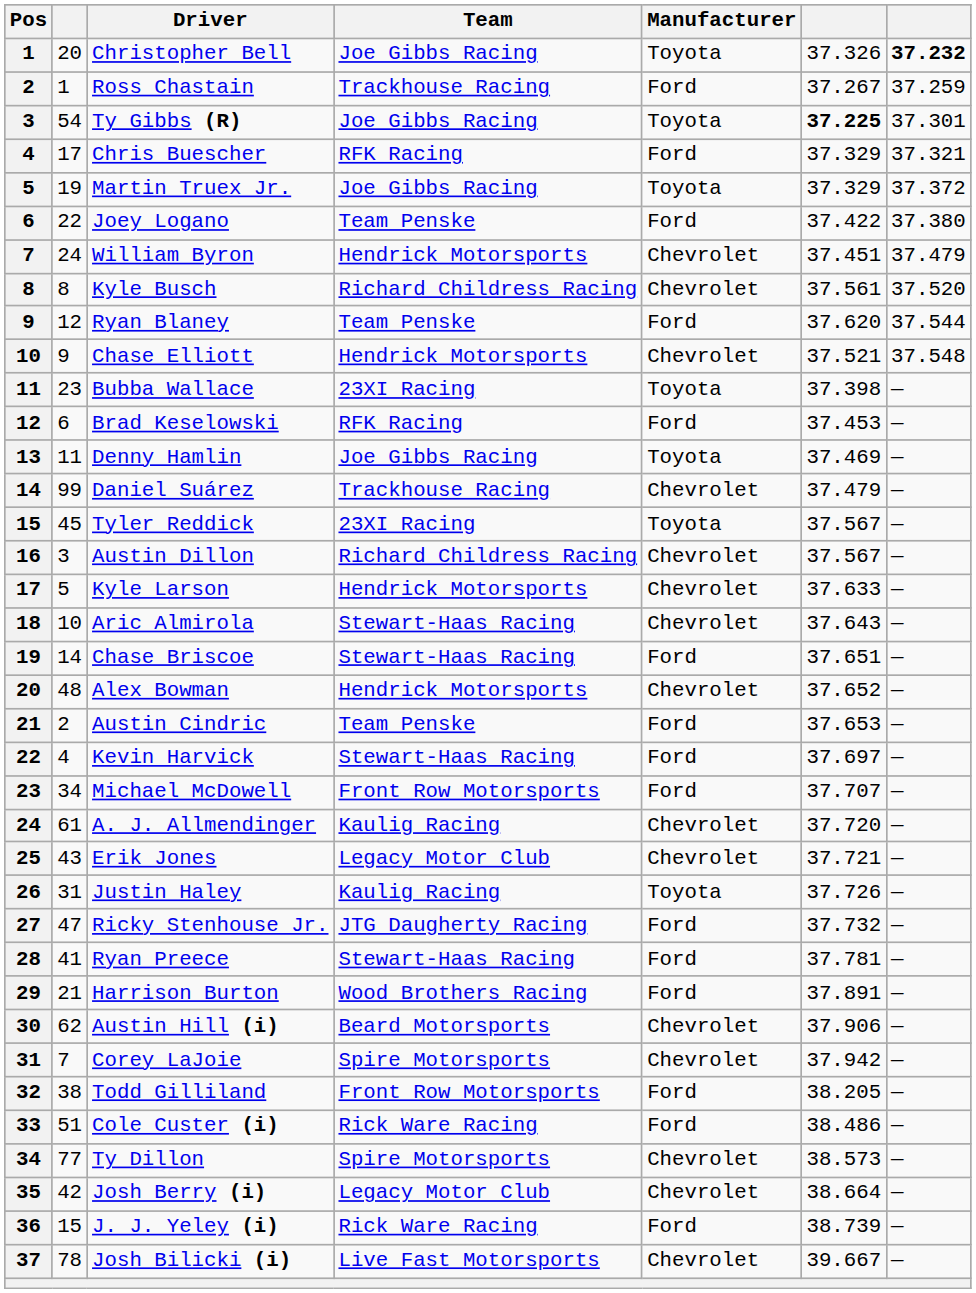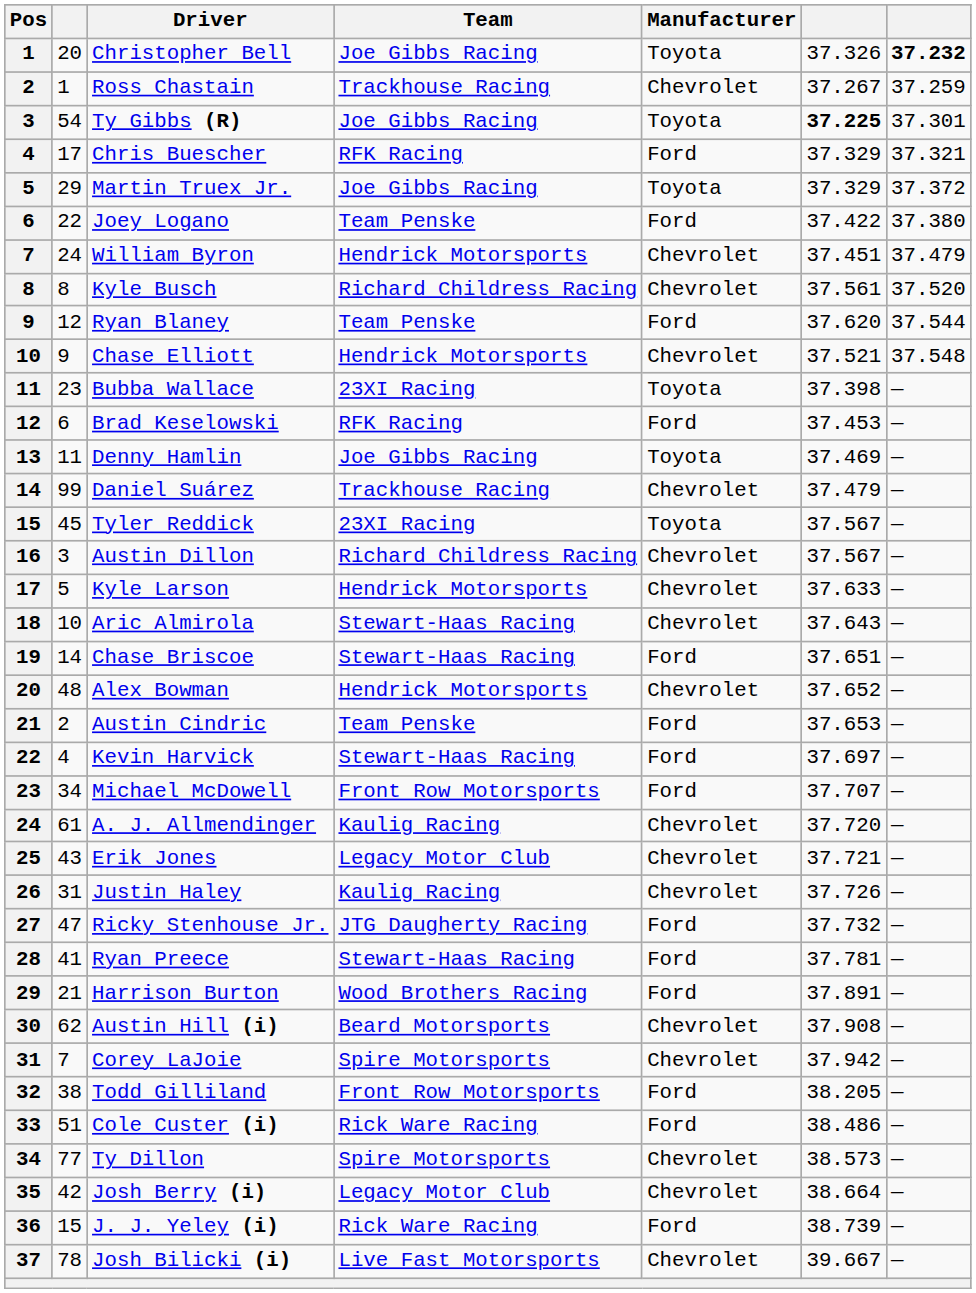 <table class="wikitable" style="font-size:95%">
 <tr>
 <th>Pos</th>
 <th></th>
 <th>Driver</th>
 <th>Team</th>
 <th>Manufacturer</th>
 <th></th>
 <th></th>
 </tr>
 <tr>
 <th>1</th>
 <td>20</td>
 <td><a href='#'>Christopher Bell</a></td>
 <td><a href='#'>Joe Gibbs Racing</a></td>
 <td>Toyota</td>
 <td>37.326</td>
 <td><strong>37.232</strong></td>
 </tr>
 <tr>
 <th>2</th>
 <td>1</td>
 <td><a href='#'>Ross Chastain</a></td>
 <td><a href='#'>Trackhouse Racing</a></td>
-<td>Ford</td>
+<td>Chevrolet</td>
 <td>37.267</td>
 <td>37.259</td>
 </tr>
 <tr>
 <th>3</th>
 <td>54</td>
 <td><a href='#'>Ty Gibbs</a> <strong>(R)</strong></td>
 <td><a href='#'>Joe Gibbs Racing</a></td>
 <td>Toyota</td>
 <td><strong>37.225</strong></td>
 <td>37.301</td>
 </tr>
 <tr>
 <th>4</th>
 <td>17</td>
 <td><a href='#'>Chris Buescher</a></td>
 <td><a href='#'>RFK Racing</a></td>
 <td>Ford</td>
 <td>37.329</td>
 <td>37.321</td>
 </tr>
 <tr>
 <th>5</th>
-<td>19</td>
+<td>29</td>
 <td><a href='#'>Martin Truex Jr.</a></td>
 <td><a href='#'>Joe Gibbs Racing</a></td>
 <td>Toyota</td>
 <td>37.329</td>
 <td>37.372</td>
 </tr>
 <tr>
 <th>6</th>
 <td>22</td>
 <td><a href='#'>Joey Logano</a></td>
 <td><a href='#'>Team Penske</a></td>
 <td>Ford</td>
 <td>37.422</td>
 <td>37.380</td>
 </tr>
 <tr>
 <th>7</th>
 <td>24</td>
 <td><a href='#'>William Byron</a></td>
 <td><a href='#'>Hendrick Motorsports</a></td>
 <td>Chevrolet</td>
 <td>37.451</td>
 <td>37.479</td>
 </tr>
 <tr>
 <th>8</th>
 <td>8</td>
 <td><a href='#'>Kyle Busch</a></td>
 <td><a href='#'>Richard Childress Racing</a></td>
 <td>Chevrolet</td>
 <td>37.561</td>
 <td>37.520</td>
 </tr>
 <tr>
 <th>9</th>
 <td>12</td>
 <td><a href='#'>Ryan Blaney</a></td>
 <td><a href='#'>Team Penske</a></td>
 <td>Ford</td>
 <td>37.620</td>
 <td>37.544</td>
 </tr>
 <tr>
 <th>10</th>
 <td>9</td>
 <td><a href='#'>Chase Elliott</a></td>
 <td><a href='#'>Hendrick Motorsports</a></td>
 <td>Chevrolet</td>
 <td>37.521</td>
 <td>37.548</td>
 </tr>
 <tr>
 <th>11</th>
 <td>23</td>
 <td><a href='#'>Bubba Wallace</a></td>
 <td><a href='#'>23XI Racing</a></td>
 <td>Toyota</td>
 <td>37.398</td>
 <td>—</td>
 </tr>
 <tr>
 <th>12</th>
 <td>6</td>
 <td><a href='#'>Brad Keselowski</a></td>
 <td><a href='#'>RFK Racing</a></td>
 <td>Ford</td>
 <td>37.453</td>
 <td>—</td>
 </tr>
 <tr>
 <th>13</th>
 <td>11</td>
 <td><a href='#'>Denny Hamlin</a></td>
 <td><a href='#'>Joe Gibbs Racing</a></td>
 <td>Toyota</td>
 <td>37.469</td>
 <td>—</td>
 </tr>
 <tr>
 <th>14</th>
 <td>99</td>
 <td><a href='#'>Daniel Suárez</a></td>
 <td><a href='#'>Trackhouse Racing</a></td>
 <td>Chevrolet</td>
 <td>37.479</td>
 <td>—</td>
 </tr>
 <tr>
 <th>15</th>
 <td>45</td>
 <td><a href='#'>Tyler Reddick</a></td>
 <td><a href='#'>23XI Racing</a></td>
 <td>Toyota</td>
 <td>37.567</td>
 <td>—</td>
 </tr>
 <tr>
 <th>16</th>
 <td>3</td>
 <td><a href='#'>Austin Dillon</a></td>
 <td><a href='#'>Richard Childress Racing</a></td>
 <td>Chevrolet</td>
 <td>37.567</td>
 <td>—</td>
 </tr>
 <tr>
 <th>17</th>
 <td>5</td>
 <td><a href='#'>Kyle Larson</a></td>
 <td><a href='#'>Hendrick Motorsports</a></td>
 <td>Chevrolet</td>
 <td>37.633</td>
 <td>—</td>
 </tr>
 <tr>
 <th>18</th>
 <td>10</td>
 <td><a href='#'>Aric Almirola</a></td>
 <td><a href='#'>Stewart-Haas Racing</a></td>
 <td>Chevrolet</td>
 <td>37.643</td>
 <td>—</td>
 </tr>
 <tr>
 <th>19</th>
 <td>14</td>
 <td><a href='#'>Chase Briscoe</a></td>
 <td><a href='#'>Stewart-Haas Racing</a></td>
 <td>Ford</td>
 <td>37.651</td>
 <td>—</td>
 </tr>
 <tr>
 <th>20</th>
 <td>48</td>
 <td><a href='#'>Alex Bowman</a></td>
 <td><a href='#'>Hendrick Motorsports</a></td>
 <td>Chevrolet</td>
 <td>37.652</td>
 <td>—</td>
 </tr>
 <tr>
 <th>21</th>
 <td>2</td>
 <td><a href='#'>Austin Cindric</a></td>
 <td><a href='#'>Team Penske</a></td>
 <td>Ford</td>
 <td>37.653</td>
 <td>—</td>
 </tr>
 <tr>
 <th>22</th>
 <td>4</td>
 <td><a href='#'>Kevin Harvick</a></td>
 <td><a href='#'>Stewart-Haas Racing</a></td>
 <td>Ford</td>
 <td>37.697</td>
 <td>—</td>
 </tr>
 <tr>
 <th>23</th>
 <td>34</td>
 <td><a href='#'>Michael McDowell</a></td>
 <td><a href='#'>Front Row Motorsports</a></td>
 <td>Ford</td>
 <td>37.707</td>
 <td>—</td>
 </tr>
 <tr>
 <th>24</th>
 <td>61</td>
 <td><a href='#'>A. J. Allmendinger</a></td>
 <td><a href='#'>Kaulig Racing</a></td>
 <td>Chevrolet</td>
 <td>37.720</td>
 <td>—</td>
 </tr>
 <tr>
 <th>25</th>
 <td>43</td>
 <td><a href='#'>Erik Jones</a></td>
 <td><a href='#'>Legacy Motor Club</a></td>
 <td>Chevrolet</td>
 <td>37.721</td>
 <td>—</td>
 </tr>
 <tr>
 <th>26</th>
 <td>31</td>
 <td><a href='#'>Justin Haley</a></td>
 <td><a href='#'>Kaulig Racing</a></td>
-<td>Toyota</td>
+<td>Chevrolet</td>
 <td>37.726</td>
 <td>—</td>
 </tr>
 <tr>
 <th>27</th>
 <td>47</td>
 <td><a href='#'>Ricky Stenhouse Jr.</a></td>
 <td><a href='#'>JTG Daugherty Racing</a></td>
 <td>Ford</td>
 <td>37.732</td>
 <td>—</td>
 </tr>
 <tr>
 <th>28</th>
 <td>41</td>
 <td><a href='#'>Ryan Preece</a></td>
 <td><a href='#'>Stewart-Haas Racing</a></td>
 <td>Ford</td>
 <td>37.781</td>
 <td>—</td>
 </tr>
 <tr>
 <th>29</th>
 <td>21</td>
 <td><a href='#'>Harrison Burton</a></td>
 <td><a href='#'>Wood Brothers Racing</a></td>
 <td>Ford</td>
 <td>37.891</td>
 <td>—</td>
 </tr>
 <tr>
 <th>30</th>
 <td>62</td>
 <td><a href='#'>Austin Hill</a> <strong>(i)</strong></td>
 <td><a href='#'>Beard Motorsports</a></td>
 <td>Chevrolet</td>
-<td>37.906</td>
+<td>37.908</td>
 <td>—</td>
 </tr>
 <tr>
 <th>31</th>
 <td>7</td>
 <td><a href='#'>Corey LaJoie</a></td>
 <td><a href='#'>Spire Motorsports</a></td>
 <td>Chevrolet</td>
 <td>37.942</td>
 <td>—</td>
 </tr>
 <tr>
 <th>32</th>
 <td>38</td>
 <td><a href='#'>Todd Gilliland</a></td>
 <td><a href='#'>Front Row Motorsports</a></td>
 <td>Ford</td>
 <td>38.205</td>
 <td>—</td>
 </tr>
 <tr>
 <th>33</th>
 <td>51</td>
 <td><a href='#'>Cole Custer</a> <strong>(i)</strong></td>
 <td><a href='#'>Rick Ware Racing</a></td>
 <td>Ford</td>
 <td>38.486</td>
 <td>—</td>
 </tr>
 <tr>
 <th>34</th>
 <td>77</td>
 <td><a href='#'>Ty Dillon</a></td>
 <td><a href='#'>Spire Motorsports</a></td>
 <td>Chevrolet</td>
 <td>38.573</td>
 <td>—</td>
 </tr>
 <tr>
 <th>35</th>
 <td>42</td>
 <td><a href='#'>Josh Berry</a> <strong>(i)</strong></td>
 <td><a href='#'>Legacy Motor Club</a></td>
 <td>Chevrolet</td>
 <td>38.664</td>
 <td>—</td>
 </tr>
 <tr>
 <th>36</th>
 <td>15</td>
 <td><a href='#'>J. J. Yeley</a> <strong>(i)</strong></td>
 <td><a href='#'>Rick Ware Racing</a></td>
 <td>Ford</td>
 <td>38.739</td>
 <td>—</td>
 </tr>
 <tr>
 <th>37</th>
 <td>78</td>
 <td><a href='#'>Josh Bilicki</a> <strong>(i)</strong></td>
 <td><a href='#'>Live Fast Motorsports</a></td>
 <td>Chevrolet</td>
 <td>39.667</td>
 <td>—</td>
 </tr>
 <tr>
 <th colspan="7"></th>
 </tr>
 </table>
